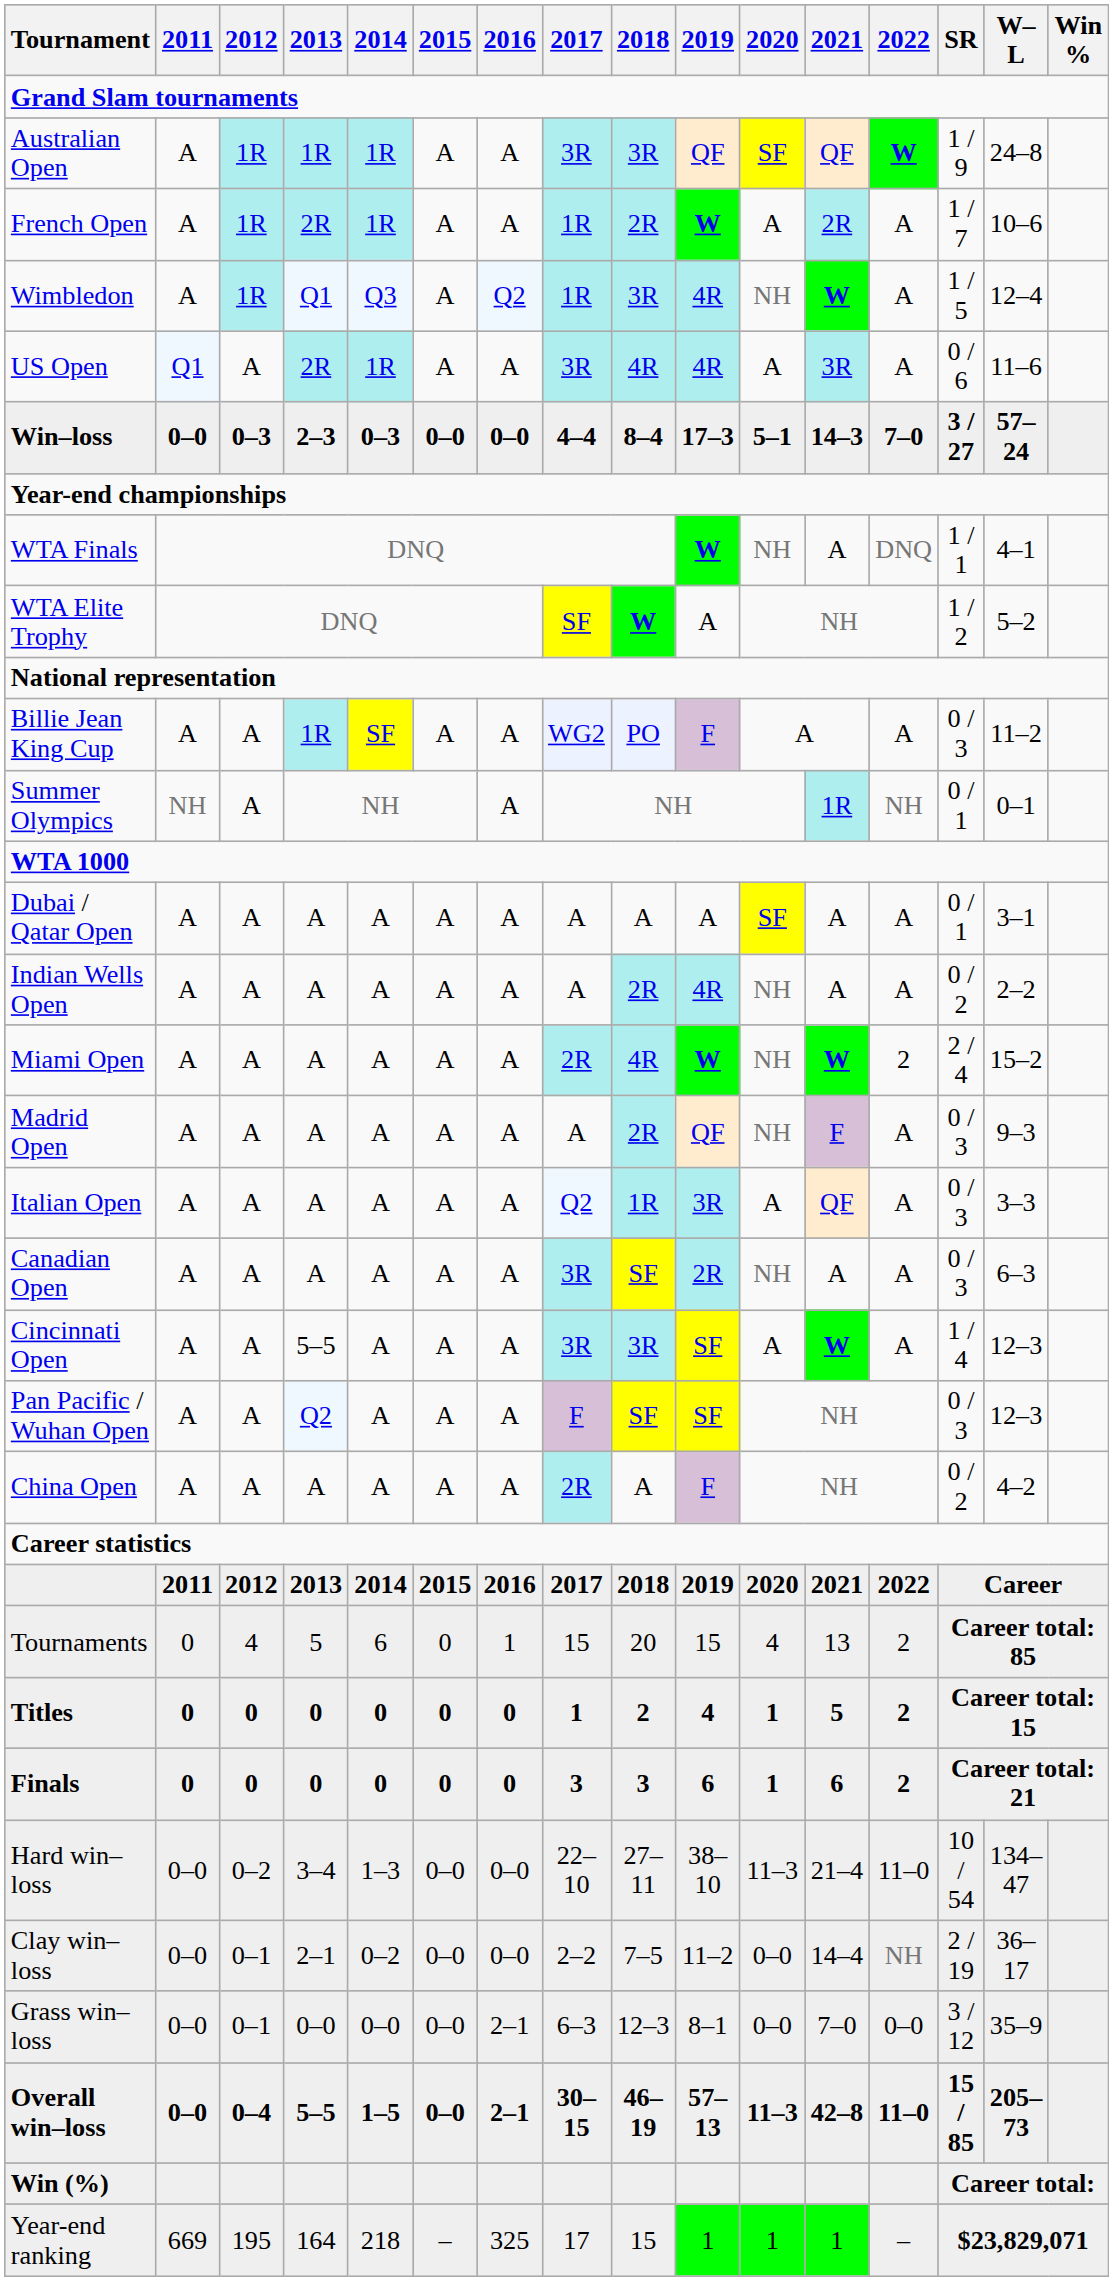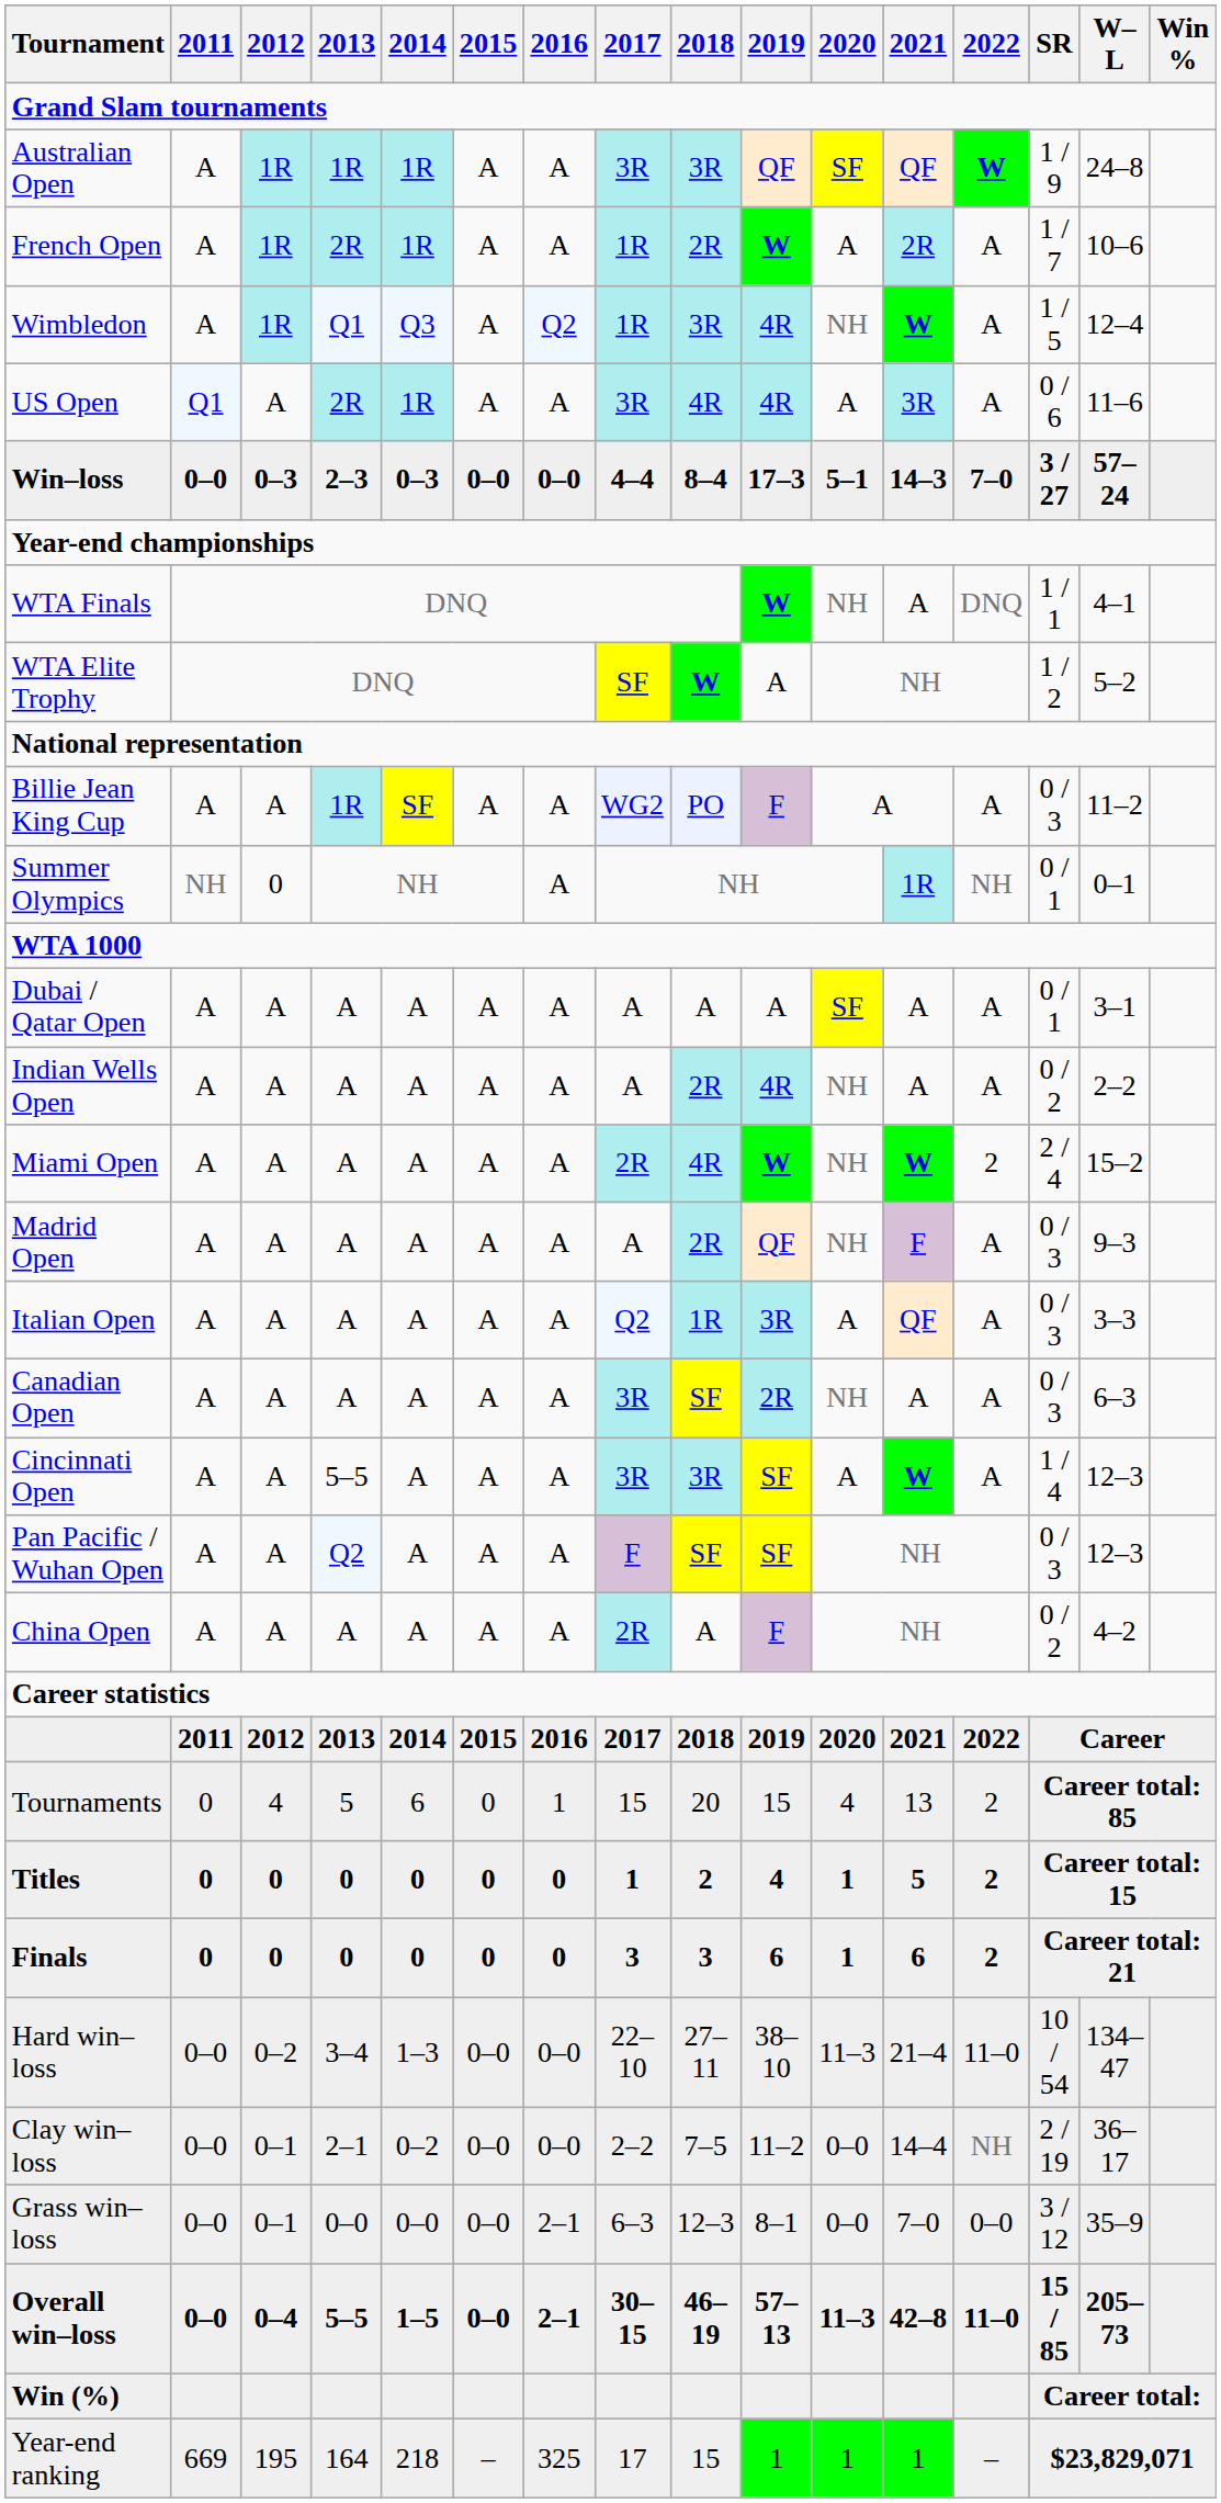 <table class=wikitable style=text-align:center>
 <tr>
 <th>Tournament</th>
 <th><a href='#'>2011</a></th>
 <th><a href='#'>2012</a></th>
 <th><a href='#'>2013</a></th>
 <th><a href='#'>2014</a></th>
 <th><a href='#'>2015</a></th>
 <th><a href='#'>2016</a></th>
 <th><a href='#'>2017</a></th>
 <th><a href='#'>2018</a></th>
 <th><a href='#'>2019</a></th>
 <th><a href='#'>2020</a></th>
 <th><a href='#'>2021</a></th>
 <th><a href='#'>2022</a></th>
 <th>SR</th>
 <th>W–L</th>
 <th>Win %</th>
 </tr>
 <tr>
 <td colspan=16 style=text-align:left><strong><a href='#'>Grand Slam tournaments</a></strong></td>
 </tr>
 <tr>
 <td align=left><a href='#'>Australian Open</a></td>
 <td>A</td>
 <td bgcolor=afeeee><a href='#'>1R</a></td>
 <td bgcolor=afeeee><a href='#'>1R</a></td>
 <td bgcolor=afeeee><a href='#'>1R</a></td>
 <td>A</td>
 <td>A</td>
 <td bgcolor=afeeee><a href='#'>3R</a></td>
 <td bgcolor=afeeee><a href='#'>3R</a></td>
 <td bgcolor=ffebcd><a href='#'>QF</a></td>
 <td style=background:yellow><a href='#'>SF</a></td>
 <td bgcolor=ffebcd><a href='#'>QF</a></td>
 <td bgcolor=lime><a href='#'><strong>W</strong></a></td>
 <td>1 / 9</td>
 <td>24–8</td>
 <td></td>
 </tr>
 <tr>
 <td align=left><a href='#'>French Open</a></td>
 <td>A</td>
 <td bgcolor=afeeee><a href='#'>1R</a></td>
 <td bgcolor=afeeee><a href='#'>2R</a></td>
 <td bgcolor=afeeee><a href='#'>1R</a></td>
 <td>A</td>
 <td>A</td>
 <td bgcolor=afeeee><a href='#'>1R</a></td>
 <td bgcolor=afeeee><a href='#'>2R</a></td>
 <td bgcolor=lime><a href='#'><strong>W</strong></a></td>
 <td>A</td>
 <td bgcolor=afeeee><a href='#'>2R</a></td>
 <td>A</td>
 <td>1 / 7</td>
 <td>10–6</td>
 <td></td>
 </tr>
 <tr>
 <td align=left><a href='#'>Wimbledon</a></td>
 <td>A</td>
 <td bgcolor=afeeee><a href='#'>1R</a></td>
 <td bgcolor=f0f8ff><a href='#'>Q1</a></td>
 <td bgcolor=f0f8ff><a href='#'>Q3</a></td>
 <td>A</td>
 <td bgcolor=f0f8ff><a href='#'>Q2</a></td>
 <td bgcolor=afeeee><a href='#'>1R</a></td>
 <td bgcolor=afeeee><a href='#'>3R</a></td>
 <td bgcolor=afeeee><a href='#'>4R</a></td>
 <td style=color:#767676>NH</td>
 <td bgcolor=lime><a href='#'><strong>W</strong></a></td>
 <td>A</td>
 <td>1 / 5</td>
 <td>12–4</td>
 <td></td>
 </tr>
 <tr>
 <td align=left><a href='#'>US Open</a></td>
 <td bgcolor=f0f8ff><a href='#'>Q1</a></td>
 <td>A</td>
 <td bgcolor=afeeee><a href='#'>2R</a></td>
 <td bgcolor=afeeee><a href='#'>1R</a></td>
 <td>A</td>
 <td>A</td>
 <td bgcolor=afeeee><a href='#'>3R</a></td>
 <td bgcolor=afeeee><a href='#'>4R</a></td>
 <td bgcolor=afeeee><a href='#'>4R</a></td>
 <td>A</td>
 <td bgcolor=afeeee><a href='#'>3R</a></td>
 <td>A</td>
 <td>0 / 6</td>
 <td>11–6</td>
 <td></td>
 </tr>
 <tr style=font-weight:bold;background:#efefef>
 <td style=text-align:left>Win–loss</td>
 <td>0–0</td>
 <td>0–3</td>
 <td>2–3</td>
 <td>0–3</td>
 <td>0–0</td>
 <td>0–0</td>
 <td>4–4</td>
 <td>8–4</td>
 <td>17–3</td>
 <td>5–1</td>
 <td>14–3</td>
 <td>7–0</td>
 <td>3 / 27</td>
 <td>57–24</td>
 <td></td>
 </tr>
 <tr>
 <td colspan=16 style=text-align:left><strong>Year-end championships</strong></td>
 </tr>
 <tr>
 <td align=left><a href='#'>WTA Finals</a></td>
 <td colspan=8 style=color:#767676>DNQ</td>
 <td bgcolor=lime><strong><a href='#'>W</a></strong></td>
 <td style=color:#767676>NH</td>
 <td>A</td>
 <td style=color:#767676>DNQ</td>
 <td>1 / 1</td>
 <td>4–1</td>
 <td></td>
 </tr>
 <tr>
 <td align=left><a href='#'>WTA Elite Trophy</a></td>
 <td colspan=6 style=color:#767676>DNQ</td>
 <td bgcolor=yellow><a href='#'>SF</a></td>
 <td bgcolor=lime><a href='#'><strong>W</strong></a></td>
 <td>A</td>
 <td colspan="3" style="color:#767676">NH</td>
 <td>1 / 2</td>
 <td>5–2</td>
 <td></td>
 </tr>
 <tr>
 <td colspan=16 style=text-align:left><strong>National representation</strong></td>
 </tr>
 <tr>
 <td align=left><a href='#'>Billie Jean King Cup</a></td>
 <td>A</td>
 <td>A</td>
 <td bgcolor=afeeee><a href='#'>1R</a></td>
 <td bgcolor=yellow><a href='#'>SF</a></td>
 <td>A</td>
 <td>A</td>
 <td bgcolor=ecf2ff><a href='#'>WG2</a></td>
 <td bgcolor=ecf2ff><a href='#'>PO</a></td>
 <td bgcolor=thistle><a href='#'>F</a></td>
 <td colspan=2>A</td>
 <td>A</td>
 <td>0 / 3</td>
 <td>11–2</td>
 <td></td>
 </tr>
 <tr>
 <td align=left><a href='#'>Summer Olympics</a></td>
 <td style=color:#767676>NH</td>
-<td>A</td>
+<td>0</td>
 <td colspan=3 style=color:#767676>NH</td>
 <td>A</td>
 <td colspan=4 style=color:#767676>NH</td>
 <td bgcolor=afeeee><a href='#'>1R</a></td>
 <td style=color:#767676>NH</td>
 <td>0 / 1</td>
 <td>0–1</td>
 <td></td>
 </tr>
 <tr>
 <td colspan=16 style=text-align:left><strong><a href='#'>WTA 1000</a></strong></td>
 </tr>
 <tr>
 <td align=left><a href='#'>Dubai</a> / <a href='#'>Qatar Open</a></td>
 <td>A</td>
 <td>A</td>
 <td>A</td>
 <td>A</td>
 <td>A</td>
 <td>A</td>
 <td>A</td>
 <td>A</td>
 <td>A</td>
 <td bgcolor=yellow><a href='#'>SF</a></td>
 <td>A</td>
 <td>A</td>
 <td>0 / 1</td>
 <td>3–1</td>
 <td></td>
 </tr>
 <tr>
 <td align=left><a href='#'>Indian Wells Open</a></td>
 <td>A</td>
 <td>A</td>
 <td>A</td>
 <td>A</td>
 <td>A</td>
 <td>A</td>
 <td>A</td>
 <td bgcolor=afeeee><a href='#'>2R</a></td>
 <td bgcolor=afeeee><a href='#'>4R</a></td>
 <td style=color:#767676>NH</td>
 <td>A</td>
 <td>A</td>
 <td>0 / 2</td>
 <td>2–2</td>
 <td></td>
 </tr>
 <tr>
 <td align=left><a href='#'>Miami Open</a></td>
 <td>A</td>
 <td>A</td>
 <td>A</td>
 <td>A</td>
 <td>A</td>
 <td>A</td>
 <td bgcolor=afeeee><a href='#'>2R</a></td>
 <td bgcolor=afeeee><a href='#'>4R</a></td>
 <td bgcolor=lime><a href='#'><strong>W</strong></a></td>
 <td style=color:#767676>NH</td>
 <td bgcolor=lime><a href='#'><strong>W</strong></a></td>
 <td>2</td>
 <td>2 / 4</td>
 <td>15–2</td>
 <td></td>
 </tr>
 <tr>
 <td align=left><a href='#'>Madrid Open</a></td>
 <td>A</td>
 <td>A</td>
 <td>A</td>
 <td>A</td>
 <td>A</td>
 <td>A</td>
 <td>A</td>
 <td bgcolor=afeeee><a href='#'>2R</a></td>
 <td bgcolor=ffebcd><a href='#'>QF</a></td>
 <td style=color:#767676>NH</td>
 <td bgcolor=thistle><a href='#'>F</a></td>
 <td>A</td>
 <td>0 / 3</td>
 <td>9–3</td>
 <td></td>
 </tr>
 <tr>
 <td align=left><a href='#'>Italian Open</a></td>
 <td>A</td>
 <td>A</td>
 <td>A</td>
 <td>A</td>
 <td>A</td>
 <td>A</td>
 <td bgcolor=f0f8ff><a href='#'>Q2</a></td>
 <td bgcolor=afeeee><a href='#'>1R</a></td>
 <td bgcolor=afeeee><a href='#'>3R</a></td>
 <td>A</td>
 <td bgcolor=ffebcd><a href='#'>QF</a></td>
 <td>A</td>
 <td>0 / 3</td>
 <td>3–3</td>
 <td></td>
 </tr>
 <tr>
 <td align=left><a href='#'>Canadian Open</a></td>
 <td>A</td>
 <td>A</td>
 <td>A</td>
 <td>A</td>
 <td>A</td>
 <td>A</td>
 <td bgcolor=afeeee><a href='#'>3R</a></td>
 <td bgcolor=yellow><a href='#'>SF</a></td>
 <td bgcolor=afeeee><a href='#'>2R</a></td>
 <td style=color:#767676>NH</td>
 <td>A</td>
 <td>A</td>
 <td>0 / 3</td>
 <td>6–3</td>
 <td></td>
 </tr>
 <tr>
 <td align=left><a href='#'>Cincinnati Open</a></td>
 <td>A</td>
 <td>A</td>
 <td>5–5</td>
 <td>A</td>
 <td>A</td>
 <td>A</td>
 <td bgcolor=afeeee><a href='#'>3R</a></td>
 <td bgcolor=afeeee><a href='#'>3R</a></td>
 <td bgcolor=yellow><a href='#'>SF</a></td>
 <td>A</td>
 <td bgcolor=lime><a href='#'><strong>W</strong></a></td>
 <td>A</td>
 <td>1 / 4</td>
 <td>12–3</td>
 <td></td>
 </tr>
 <tr>
 <td align=left><a href='#'>Pan Pacific</a> / <a href='#'>Wuhan Open</a></td>
 <td>A</td>
 <td>A</td>
 <td bgcolor=f0f8ff><a href='#'>Q2</a></td>
 <td>A</td>
 <td>A</td>
 <td>A</td>
 <td bgcolor=thistle><a href='#'>F</a></td>
 <td bgcolor=yellow><a href='#'>SF</a></td>
 <td bgcolor=yellow><a href='#'>SF</a></td>
 <td colspan=3 style=color:#767676>NH</td>
 <td>0 / 3</td>
 <td>12–3</td>
 <td></td>
 </tr>
 <tr>
 <td align=left><a href='#'>China Open</a></td>
 <td>A</td>
 <td>A</td>
 <td>A</td>
 <td>A</td>
 <td>A</td>
 <td>A</td>
 <td bgcolor=afeeee><a href='#'>2R</a></td>
 <td>A</td>
 <td bgcolor=thistle><a href='#'>F</a></td>
 <td colspan=3 style=color:#767676>NH</td>
 <td>0 / 2</td>
 <td>4–2</td>
 <td></td>
 </tr>
 <tr>
 <td colspan=16 style=text-align:left><strong>Career statistics</strong></td>
 </tr>
 <tr style=font-weight:bold;background:#efefef>
 <td></td>
 <td>2011</td>
 <td>2012</td>
 <td>2013</td>
 <td>2014</td>
 <td>2015</td>
 <td>2016</td>
 <td>2017</td>
 <td>2018</td>
 <td>2019</td>
 <td>2020</td>
 <td>2021</td>
 <td>2022</td>
 <td colspan=3>Career</td>
 </tr>
 <tr style=background:#efefef>
 <td align=left>Tournaments</td>
 <td>0</td>
 <td>4</td>
 <td>5</td>
 <td>6</td>
 <td>0</td>
 <td>1</td>
 <td>15</td>
 <td>20</td>
 <td>15</td>
 <td>4</td>
 <td>13</td>
 <td>2</td>
 <td colspan=3><strong>Career total: 85</strong></td>
 </tr>
 <tr style=font-weight:bold;background:#efefef>
 <td style=text-align:left>Titles</td>
 <td>0</td>
 <td>0</td>
 <td>0</td>
 <td>0</td>
 <td>0</td>
 <td>0</td>
 <td>1</td>
 <td>2</td>
 <td>4</td>
 <td>1</td>
 <td>5</td>
 <td>2</td>
 <td colspan=3>Career total: 15</td>
 </tr>
 <tr style=font-weight:bold;background:#efefef>
 <td style=text-align:left>Finals</td>
 <td>0</td>
 <td>0</td>
 <td>0</td>
 <td>0</td>
 <td>0</td>
 <td>0</td>
 <td>3</td>
 <td>3</td>
 <td>6</td>
 <td>1</td>
 <td>6</td>
 <td>2</td>
 <td colspan=3>Career total: 21</td>
 </tr>
 <tr style=background:#efefef>
 <td align=left>Hard win–loss</td>
 <td>0–0</td>
 <td>0–2</td>
 <td>3–4</td>
 <td>1–3</td>
 <td>0–0</td>
 <td>0–0</td>
 <td>22–10</td>
 <td>27–11</td>
 <td>38–10</td>
 <td>11–3</td>
 <td>21–4</td>
 <td>11–0</td>
 <td>10 / 54</td>
 <td>134–47</td>
 <td></td>
 </tr>
 <tr style=background:#efefef>
 <td align=left>Clay win–loss</td>
 <td>0–0</td>
 <td>0–1</td>
 <td>2–1</td>
 <td>0–2</td>
 <td>0–0</td>
 <td>0–0</td>
 <td>2–2</td>
 <td>7–5</td>
 <td>11–2</td>
 <td>0–0</td>
 <td>14–4</td>
 <td style=color:#767676>NH</td>
 <td>2 / 19</td>
 <td>36–17</td>
 <td></td>
 </tr>
 <tr style=background:#efefef>
 <td align=left>Grass win–loss</td>
 <td>0–0</td>
 <td>0–1</td>
 <td>0–0</td>
 <td>0–0</td>
 <td>0–0</td>
 <td>2–1</td>
 <td>6–3</td>
 <td>12–3</td>
 <td>8–1</td>
 <td>0–0</td>
 <td>7–0</td>
 <td>0–0</td>
 <td>3 / 12</td>
 <td>35–9</td>
 <td></td>
 </tr>
 <tr style=font-weight:bold;background:#efefef>
 <td style=text-align:left>Overall win–loss</td>
 <td>0–0</td>
 <td>0–4</td>
 <td>5–5</td>
 <td>1–5</td>
 <td>0–0</td>
 <td>2–1</td>
 <td>30–15</td>
 <td>46–19</td>
 <td>57–13</td>
 <td>11–3</td>
 <td>42–8</td>
 <td>11–0</td>
 <td>15 / 85</td>
 <td>205–73</td>
 <td></td>
 </tr>
 <tr style=font-weight:bold;background:#efefef>
 <td style=text-align:left>Win (%)</td>
 <td></td>
 <td></td>
 <td></td>
 <td></td>
 <td></td>
 <td></td>
 <td></td>
 <td></td>
 <td></td>
 <td></td>
 <td></td>
 <td></td>
 <td colspan=3>Career total: </td>
 </tr>
 <tr style=background:#efefef>
 <td align=left>Year-end ranking</td>
 <td>669</td>
 <td>195</td>
 <td>164</td>
 <td>218</td>
 <td>–</td>
 <td>325</td>
 <td>17</td>
 <td>15</td>
 <td bgcolor=lime>1</td>
 <td bgcolor=lime>1</td>
 <td bgcolor=lime>1</td>
 <td>–</td>
 <td colspan=3><strong>$23,829,071</strong></td>
 </tr>
 </table>
